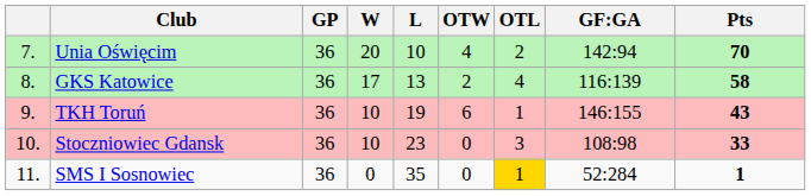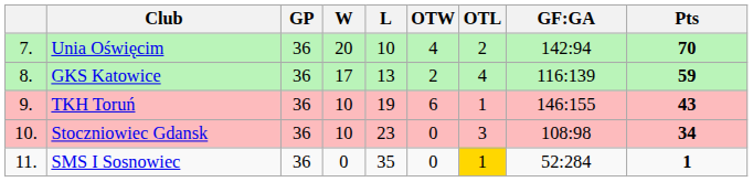 <table class="wikitable">
 <tr>
 <th width="30"></th>
 <th width="200">Club</th>
 <th width="30">GP</th>
 <th width="30">W</th>
 <th width="30">L</th>
 <th width="30">OTW</th>
 <th width="30">OTL</th>
 <th width="100">GF:GA</th>
 <th width="100">Pts</th>
 </tr>
 <tr bgcolor="#BAF4B9" align="center">
 <td>7.</td>
 <td align="left"><a href='#'>Unia Oświęcim</a></td>
 <td>36</td>
 <td>20</td>
 <td>10</td>
 <td>4</td>
 <td>2</td>
 <td>142:94</td>
 <td><strong>70</strong></td>
 </tr>
 <tr bgcolor="#BAF4B9" align="center">
 <td>8.</td>
 <td align="left"><a href='#'>GKS Katowice</a></td>
 <td>36</td>
 <td>17</td>
 <td>13</td>
 <td>2</td>
 <td>4</td>
 <td>116:139</td>
-<td><strong>58</strong></td>
+<td><strong>59</strong></td>
 </tr>
 <tr bgcolor="#FDBBBD" align="center">
 <td>9.</td>
 <td align="left"><a href='#'>TKH Toruń</a></td>
 <td>36</td>
 <td>10</td>
 <td>19</td>
 <td>6</td>
 <td>1</td>
 <td>146:155</td>
 <td><strong>43</strong></td>
 </tr>
 <tr bgcolor="#FDBBBD" align="center">
 <td>10.</td>
 <td align="left"><a href='#'>Stoczniowiec Gdansk</a></td>
 <td>36</td>
 <td>10</td>
 <td>23</td>
 <td>0</td>
 <td>3</td>
 <td>108:98</td>
-<td><strong>33</strong></td>
+<td><strong>34</strong></td>
 </tr>
 <tr align="center">
 <td>11.</td>
 <td align="left"><a href='#'>SMS I Sosnowiec</a></td>
 <td>36</td>
 <td>0</td>
 <td>35</td>
 <td>0</td>
 <td style="background: gold;">1</td>
 <td>52:284</td>
 <td><strong>1</strong></td>
 </tr>
 </table>
